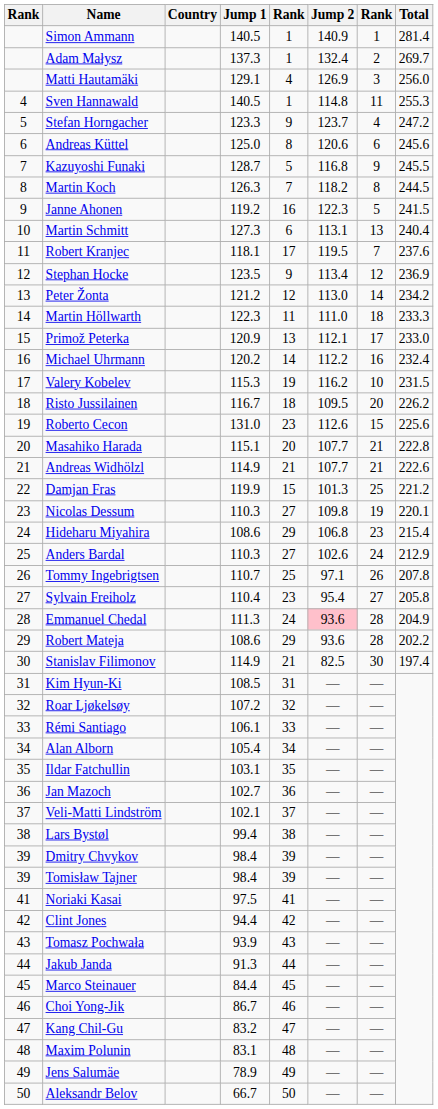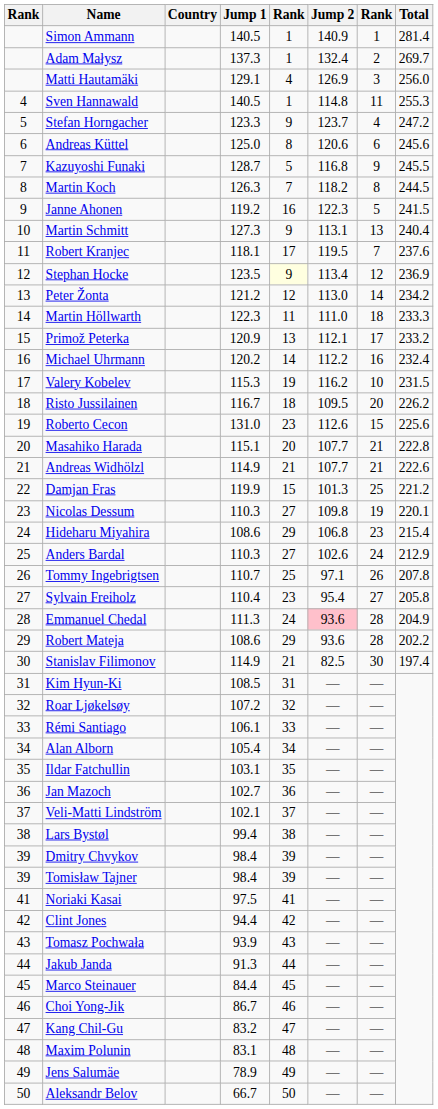 <table class="wikitable sortable" style="text-align:center">
 <tr>
 <th>Rank</th>
 <th>Name</th>
 <th>Country</th>
 <th>Jump 1</th>
 <th>Rank</th>
 <th>Jump 2</th>
 <th>Rank</th>
 <th>Total</th>
 </tr>
 <tr>
 <td></td>
 <td align="left"><a href='#'>Simon Ammann</a></td>
 <td align="left"></td>
 <td>140.5</td>
 <td>1</td>
 <td>140.9</td>
 <td>1</td>
 <td>281.4</td>
 </tr>
 <tr>
 <td></td>
 <td align="left"><a href='#'>Adam Małysz</a></td>
 <td align="left"></td>
 <td>137.3</td>
 <td>1</td>
 <td>132.4</td>
 <td>2</td>
 <td>269.7</td>
 </tr>
 <tr>
 <td></td>
 <td align="left"><a href='#'>Matti Hautamäki</a></td>
 <td align="left"></td>
 <td>129.1</td>
 <td>4</td>
 <td>126.9</td>
 <td>3</td>
 <td>256.0</td>
 </tr>
 <tr>
 <td>4</td>
 <td align="left"><a href='#'>Sven Hannawald</a></td>
 <td align="left"></td>
 <td>140.5</td>
 <td>1</td>
 <td>114.8</td>
 <td>11</td>
 <td>255.3</td>
 </tr>
 <tr>
 <td>5</td>
 <td align="left"><a href='#'>Stefan Horngacher</a></td>
 <td align="left"></td>
 <td>123.3</td>
 <td>9</td>
 <td>123.7</td>
 <td>4</td>
 <td>247.2</td>
 </tr>
 <tr>
 <td>6</td>
 <td align="left"><a href='#'>Andreas Küttel</a></td>
 <td align="left"></td>
 <td>125.0</td>
 <td>8</td>
 <td>120.6</td>
 <td>6</td>
 <td>245.6</td>
 </tr>
 <tr>
 <td>7</td>
 <td align="left"><a href='#'>Kazuyoshi Funaki</a></td>
 <td align="left"></td>
 <td>128.7</td>
 <td>5</td>
 <td>116.8</td>
 <td>9</td>
 <td>245.5</td>
 </tr>
 <tr>
 <td>8</td>
 <td align="left"><a href='#'>Martin Koch</a></td>
 <td align="left"></td>
 <td>126.3</td>
 <td>7</td>
 <td>118.2</td>
 <td>8</td>
 <td>244.5</td>
 </tr>
 <tr>
 <td>9</td>
 <td align="left"><a href='#'>Janne Ahonen</a></td>
 <td align="left"></td>
 <td>119.2</td>
 <td>16</td>
 <td>122.3</td>
 <td>5</td>
 <td>241.5</td>
 </tr>
 <tr>
 <td>10</td>
 <td align="left"><a href='#'>Martin Schmitt</a></td>
 <td align="left"></td>
 <td>127.3</td>
-<td>6</td>
+<td>9</td>
 <td>113.1</td>
 <td>13</td>
 <td>240.4</td>
 </tr>
 <tr>
 <td>11</td>
 <td align="left"><a href='#'>Robert Kranjec</a></td>
 <td align="left"></td>
 <td>118.1</td>
 <td>17</td>
 <td>119.5</td>
 <td>7</td>
 <td>237.6</td>
 </tr>
 <tr>
 <td>12</td>
 <td align="left"><a href='#'>Stephan Hocke</a></td>
 <td align="left"></td>
 <td>123.5</td>
-<td>9</td>
+<td style="background: lightyellow;">9</td>
 <td>113.4</td>
 <td>12</td>
 <td>236.9</td>
 </tr>
 <tr>
 <td>13</td>
 <td align="left"><a href='#'>Peter Žonta</a></td>
 <td align="left"></td>
 <td>121.2</td>
 <td>12</td>
 <td>113.0</td>
 <td>14</td>
 <td>234.2</td>
 </tr>
 <tr>
 <td>14</td>
 <td align="left"><a href='#'>Martin Höllwarth</a></td>
 <td align="left"></td>
 <td>122.3</td>
 <td>11</td>
 <td>111.0</td>
 <td>18</td>
 <td>233.3</td>
 </tr>
 <tr>
 <td>15</td>
 <td align="left"><a href='#'>Primož Peterka</a></td>
 <td align="left"></td>
 <td>120.9</td>
 <td>13</td>
 <td>112.1</td>
 <td>17</td>
-<td>233.0</td>
+<td>233.2</td>
 </tr>
 <tr>
 <td>16</td>
 <td align="left"><a href='#'>Michael Uhrmann</a></td>
 <td align="left"></td>
 <td>120.2</td>
 <td>14</td>
 <td>112.2</td>
 <td>16</td>
 <td>232.4</td>
 </tr>
 <tr>
 <td>17</td>
 <td align="left"><a href='#'>Valery Kobelev</a></td>
 <td align="left"></td>
 <td>115.3</td>
 <td>19</td>
 <td>116.2</td>
 <td>10</td>
 <td>231.5</td>
 </tr>
 <tr>
 <td>18</td>
 <td align="left"><a href='#'>Risto Jussilainen</a></td>
 <td align="left"></td>
 <td>116.7</td>
 <td>18</td>
 <td>109.5</td>
 <td>20</td>
 <td>226.2</td>
 </tr>
 <tr>
 <td>19</td>
 <td align="left"><a href='#'>Roberto Cecon</a></td>
 <td align="left"></td>
 <td>131.0</td>
 <td>23</td>
 <td>112.6</td>
 <td>15</td>
 <td>225.6</td>
 </tr>
 <tr>
 <td>20</td>
 <td align="left"><a href='#'>Masahiko Harada</a></td>
 <td align="left"></td>
 <td>115.1</td>
 <td>20</td>
 <td>107.7</td>
 <td>21</td>
 <td>222.8</td>
 </tr>
 <tr>
 <td>21</td>
 <td align="left"><a href='#'>Andreas Widhölzl</a></td>
 <td align="left"></td>
 <td>114.9</td>
 <td>21</td>
 <td>107.7</td>
 <td>21</td>
 <td>222.6</td>
 </tr>
 <tr>
 <td>22</td>
 <td align="left"><a href='#'>Damjan Fras</a></td>
 <td align="left"></td>
 <td>119.9</td>
 <td>15</td>
 <td>101.3</td>
 <td>25</td>
 <td>221.2</td>
 </tr>
 <tr>
 <td>23</td>
 <td align="left"><a href='#'>Nicolas Dessum</a></td>
 <td align="left"></td>
 <td>110.3</td>
 <td>27</td>
 <td>109.8</td>
 <td>19</td>
 <td>220.1</td>
 </tr>
 <tr>
 <td>24</td>
 <td align="left"><a href='#'>Hideharu Miyahira</a></td>
 <td align="left"></td>
 <td>108.6</td>
 <td>29</td>
 <td>106.8</td>
 <td>23</td>
 <td>215.4</td>
 </tr>
 <tr>
 <td>25</td>
 <td align="left"><a href='#'>Anders Bardal</a></td>
 <td align="left"></td>
 <td>110.3</td>
 <td>27</td>
 <td>102.6</td>
 <td>24</td>
 <td>212.9</td>
 </tr>
 <tr>
 <td>26</td>
 <td align="left"><a href='#'>Tommy Ingebrigtsen</a></td>
 <td align="left"></td>
 <td>110.7</td>
 <td>25</td>
 <td>97.1</td>
 <td>26</td>
 <td>207.8</td>
 </tr>
 <tr>
 <td>27</td>
 <td align="left"><a href='#'>Sylvain Freiholz</a></td>
 <td align="left"></td>
 <td>110.4</td>
 <td>23</td>
 <td>95.4</td>
 <td>27</td>
 <td>205.8</td>
 </tr>
 <tr>
 <td>28</td>
 <td align="left"><a href='#'>Emmanuel Chedal</a></td>
 <td align="left"></td>
 <td>111.3</td>
 <td>24</td>
 <td style="background: pink;">93.6</td>
 <td>28</td>
 <td>204.9</td>
 </tr>
 <tr>
 <td>29</td>
 <td align="left"><a href='#'>Robert Mateja</a></td>
 <td align="left"></td>
 <td>108.6</td>
 <td>29</td>
 <td>93.6</td>
 <td>28</td>
 <td>202.2</td>
 </tr>
 <tr>
 <td>30</td>
 <td align="left"><a href='#'>Stanislav Filimonov</a></td>
 <td align="left"></td>
 <td>114.9</td>
 <td>21</td>
 <td>82.5</td>
 <td>30</td>
 <td>197.4</td>
 </tr>
 <tr>
 <td>31</td>
 <td align="left"><a href='#'>Kim Hyun-Ki</a></td>
 <td align="left"></td>
 <td>108.5</td>
 <td>31</td>
 <td>—</td>
 <td>—</td>
 </tr>
 <tr>
 <td>32</td>
 <td align="left"><a href='#'>Roar Ljøkelsøy</a></td>
 <td align="left"></td>
 <td>107.2</td>
 <td>32</td>
 <td>—</td>
 <td>—</td>
 </tr>
 <tr>
 <td>33</td>
 <td align="left"><a href='#'>Rémi Santiago</a></td>
 <td align="left"></td>
 <td>106.1</td>
 <td>33</td>
 <td>—</td>
 <td>—</td>
 </tr>
 <tr>
 <td>34</td>
 <td align="left"><a href='#'>Alan Alborn</a></td>
 <td align="left"></td>
 <td>105.4</td>
 <td>34</td>
 <td>—</td>
 <td>—</td>
 </tr>
 <tr>
 <td>35</td>
 <td align="left"><a href='#'>Ildar Fatchullin</a></td>
 <td align="left"></td>
 <td>103.1</td>
 <td>35</td>
 <td>—</td>
 <td>—</td>
 </tr>
 <tr>
 <td>36</td>
 <td align="left"><a href='#'>Jan Mazoch</a></td>
 <td align="left"></td>
 <td>102.7</td>
 <td>36</td>
 <td>—</td>
 <td>—</td>
 </tr>
 <tr>
 <td>37</td>
 <td align="left"><a href='#'>Veli-Matti Lindström</a></td>
 <td align="left"></td>
 <td>102.1</td>
 <td>37</td>
 <td>—</td>
 <td>—</td>
 </tr>
 <tr>
 <td>38</td>
 <td align="left"><a href='#'>Lars Bystøl</a></td>
 <td align="left"></td>
 <td>99.4</td>
 <td>38</td>
 <td>—</td>
 <td>—</td>
 </tr>
 <tr>
 <td>39</td>
 <td align="left"><a href='#'>Dmitry Chvykov</a></td>
 <td align="left"></td>
 <td>98.4</td>
 <td>39</td>
 <td>—</td>
 <td>—</td>
 </tr>
 <tr>
 <td>39</td>
 <td Align="left"><a href='#'>Tomisław Tajner</a></td>
 <td align="left"></td>
 <td>98.4</td>
 <td>39</td>
 <td>—</td>
 <td>—</td>
 </tr>
 <tr>
 <td>41</td>
 <td align="left"><a href='#'>Noriaki Kasai</a></td>
 <td align="left"></td>
 <td>97.5</td>
 <td>41</td>
 <td>—</td>
 <td>—</td>
 </tr>
 <tr>
 <td>42</td>
 <td align="left"><a href='#'>Clint Jones</a></td>
 <td align="left"></td>
 <td>94.4</td>
 <td>42</td>
 <td>—</td>
 <td>—</td>
 </tr>
 <tr>
 <td>43</td>
 <td align="left"><a href='#'>Tomasz Pochwała</a></td>
 <td align="left"></td>
 <td>93.9</td>
 <td>43</td>
 <td>—</td>
 <td>—</td>
 </tr>
 <tr>
 <td>44</td>
 <td align="left"><a href='#'>Jakub Janda</a></td>
 <td align="left"></td>
 <td>91.3</td>
 <td>44</td>
 <td>—</td>
 <td>—</td>
 </tr>
 <tr>
 <td>45</td>
 <td align="left"><a href='#'>Marco Steinauer</a></td>
 <td align="left"></td>
 <td>84.4</td>
 <td>45</td>
 <td>—</td>
 <td>—</td>
 </tr>
 <tr>
 <td>46</td>
 <td align="left"><a href='#'>Choi Yong-Jik</a></td>
 <td align="left"></td>
 <td>86.7</td>
 <td>46</td>
 <td>—</td>
 <td>—</td>
 </tr>
 <tr>
 <td>47</td>
 <td align="left"><a href='#'>Kang Chil-Gu</a></td>
 <td align="left"></td>
 <td>83.2</td>
 <td>47</td>
 <td>—</td>
 <td>—</td>
 </tr>
 <tr>
 <td>48</td>
 <td align="left"><a href='#'>Maxim Polunin</a></td>
 <td align="left"></td>
 <td>83.1</td>
 <td>48</td>
 <td>—</td>
 <td>—</td>
 </tr>
 <tr>
 <td>49</td>
 <td align="left"><a href='#'>Jens Salumäe</a></td>
 <td align="left"></td>
 <td>78.9</td>
 <td>49</td>
 <td>—</td>
 <td>—</td>
 </tr>
 <tr>
 <td>50</td>
 <td align="left"><a href='#'>Aleksandr Belov</a></td>
 <td align="left"></td>
 <td>66.7</td>
 <td>50</td>
 <td>—</td>
 <td>—</td>
 </tr>
 </table>
